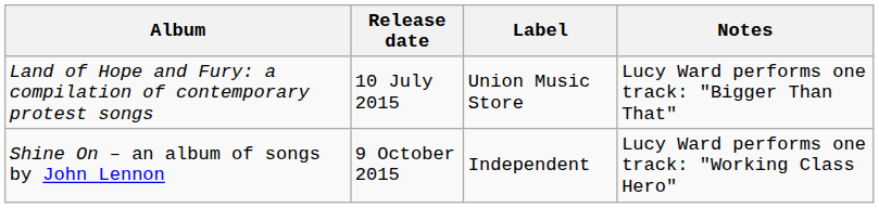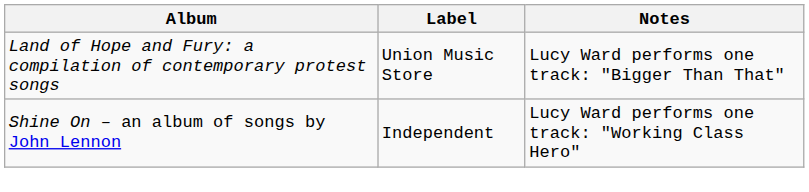 <table class="wikitable">
 <tr>
 <th>Album</th>
-<th>Release date</th>
 <th>Label</th>
 <th>Notes</th>
 </tr>
 <tr>
 <td><em>Land of Hope and Fury: a compilation of contemporary protest songs</em></td>
-<td>10 July 2015</td>
 <td>Union Music Store</td>
 <td>Lucy Ward performs one track: "Bigger Than That"</td>
 </tr>
 <tr>
 <td><em>Shine On</em> – an album of songs by <a href='#'>John Lennon</a></td>
-<td>9 October 2015</td>
 <td>Independent</td>
 <td>Lucy Ward performs one track: "Working Class Hero"</td>
 </tr>
 </table>
